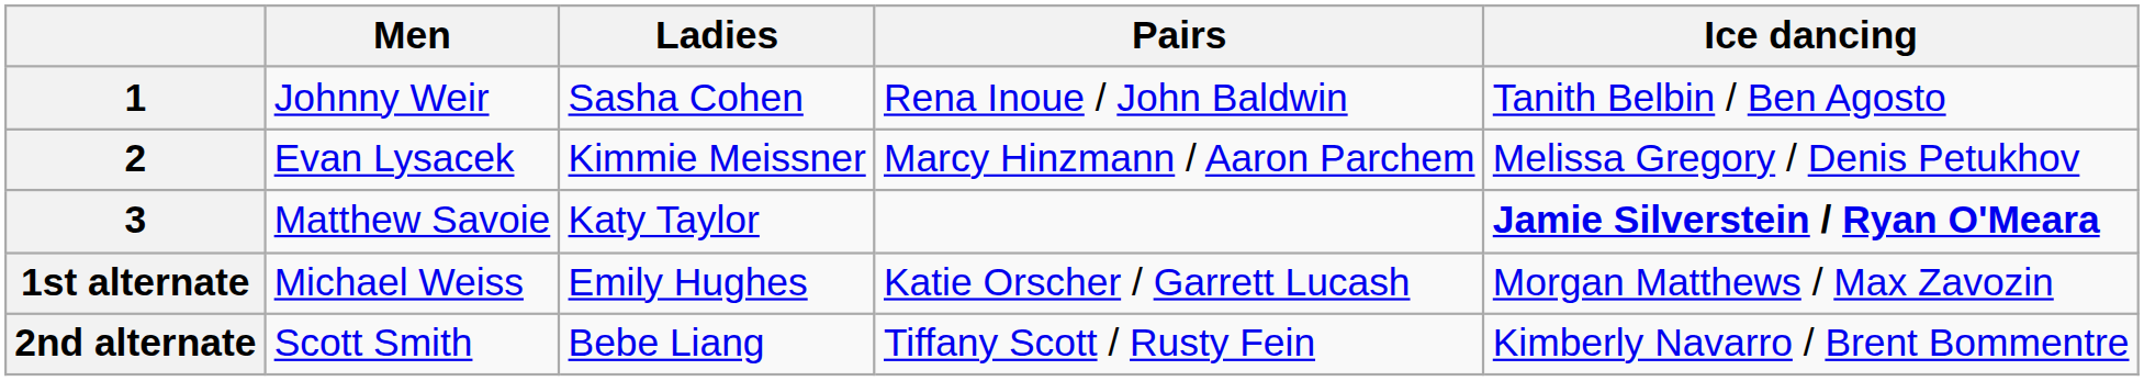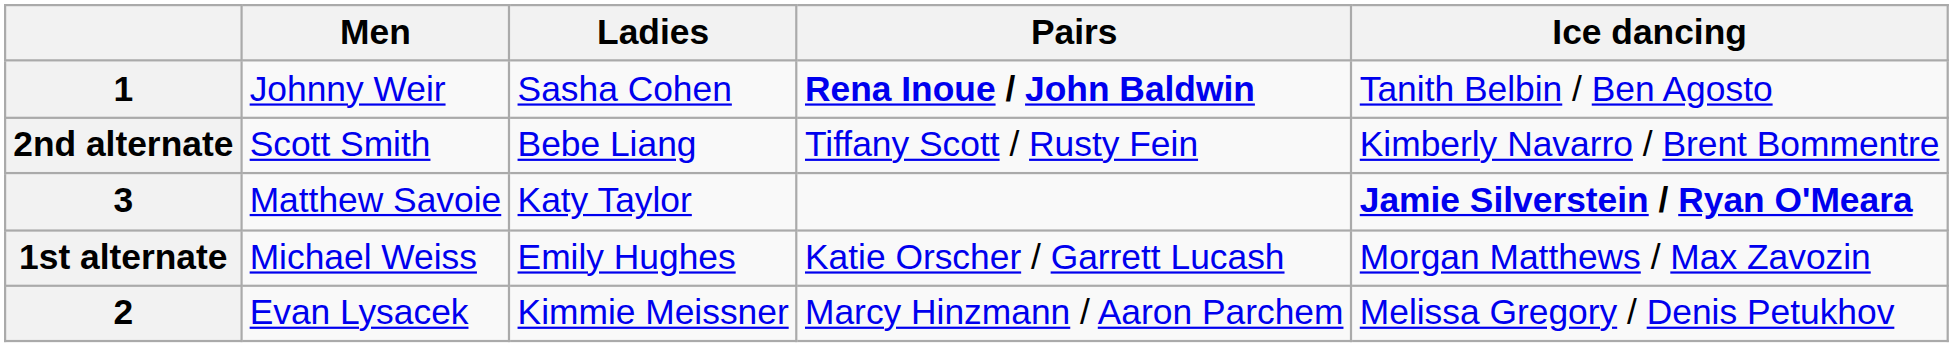 <table class="wikitable">
 <tr>
 <th></th>
 <th>Men</th>
 <th>Ladies</th>
 <th>Pairs</th>
 <th>Ice dancing</th>
 </tr>
 <tr>
 <th>1</th>
 <td><a href='#'>Johnny Weir</a></td>
 <td><a href='#'>Sasha Cohen</a></td>
-<td><a href='#'>Rena Inoue</a> / <a href='#'>John Baldwin</a></td>
+<td><strong><a href='#'>Rena Inoue</a> / <a href='#'>John Baldwin</a></strong></td>
 <td><a href='#'>Tanith Belbin</a> / <a href='#'>Ben Agosto</a></td>
 </tr>
 <tr>
-<th>2</th>
-<td><a href='#'>Evan Lysacek</a></td>
-<td><a href='#'>Kimmie Meissner</a></td>
-<td><a href='#'>Marcy Hinzmann</a> / <a href='#'>Aaron Parchem</a></td>
-<td><a href='#'>Melissa Gregory</a> / <a href='#'>Denis Petukhov</a></td>
+<th>2nd alternate</th>
+<td><a href='#'>Scott Smith</a></td>
+<td><a href='#'>Bebe Liang</a></td>
+<td><a href='#'>Tiffany Scott</a> / <a href='#'>Rusty Fein</a></td>
+<td><a href='#'>Kimberly Navarro</a> / <a href='#'>Brent Bommentre</a></td>
 </tr>
 <tr>
 <th>3</th>
 <td><a href='#'>Matthew Savoie</a></td>
 <td><a href='#'>Katy Taylor</a></td>
 <td></td>
 <td><strong><a href='#'>Jamie Silverstein</a> / <a href='#'>Ryan O'Meara</a></strong></td>
 </tr>
 <tr>
 <th>1st alternate</th>
 <td><a href='#'>Michael Weiss</a></td>
 <td><a href='#'>Emily Hughes</a></td>
 <td><a href='#'>Katie Orscher</a> / <a href='#'>Garrett Lucash</a></td>
 <td><a href='#'>Morgan Matthews</a> / <a href='#'>Max Zavozin</a></td>
 </tr>
 <tr>
-<th>2nd alternate</th>
-<td><a href='#'>Scott Smith</a></td>
-<td><a href='#'>Bebe Liang</a></td>
-<td><a href='#'>Tiffany Scott</a> / <a href='#'>Rusty Fein</a></td>
-<td><a href='#'>Kimberly Navarro</a> / <a href='#'>Brent Bommentre</a></td>
+<th>2</th>
+<td><a href='#'>Evan Lysacek</a></td>
+<td><a href='#'>Kimmie Meissner</a></td>
+<td><a href='#'>Marcy Hinzmann</a> / <a href='#'>Aaron Parchem</a></td>
+<td><a href='#'>Melissa Gregory</a> / <a href='#'>Denis Petukhov</a></td>
 </tr>
 </table>
